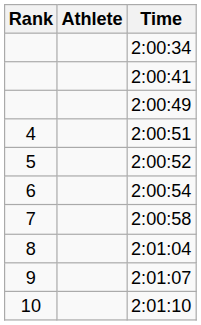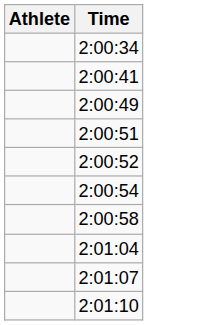 <table class="wikitable" style="font-size:95%; text-align:center;">
 <tr>
-<th>Rank</th>
 <th>Athlete</th>
 <th>Time</th>
 </tr>
 <tr>
-<td></td>
 <td align=left></td>
 <td align="center">2:00:34</td>
 </tr>
 <tr>
-<td></td>
 <td align=left></td>
 <td align="center">2:00:41</td>
 </tr>
 <tr>
-<td></td>
 <td align=left></td>
 <td align="center">2:00:49</td>
 </tr>
 <tr>
-<td>4</td>
 <td align=left></td>
 <td align="center">2:00:51</td>
 </tr>
 <tr>
-<td>5</td>
 <td align=left></td>
 <td align="center">2:00:52</td>
 </tr>
 <tr>
-<td>6</td>
 <td align=left></td>
 <td align="center">2:00:54</td>
 </tr>
 <tr>
-<td>7</td>
 <td align=left></td>
 <td align="center">2:00:58</td>
 </tr>
 <tr>
-<td>8</td>
 <td align=left></td>
 <td align="center">2:01:04</td>
 </tr>
 <tr>
-<td>9</td>
 <td align=left></td>
 <td align="center">2:01:07</td>
 </tr>
 <tr>
-<td>10</td>
 <td align=left></td>
 <td align="center">2:01:10</td>
 </tr>
 </table>
